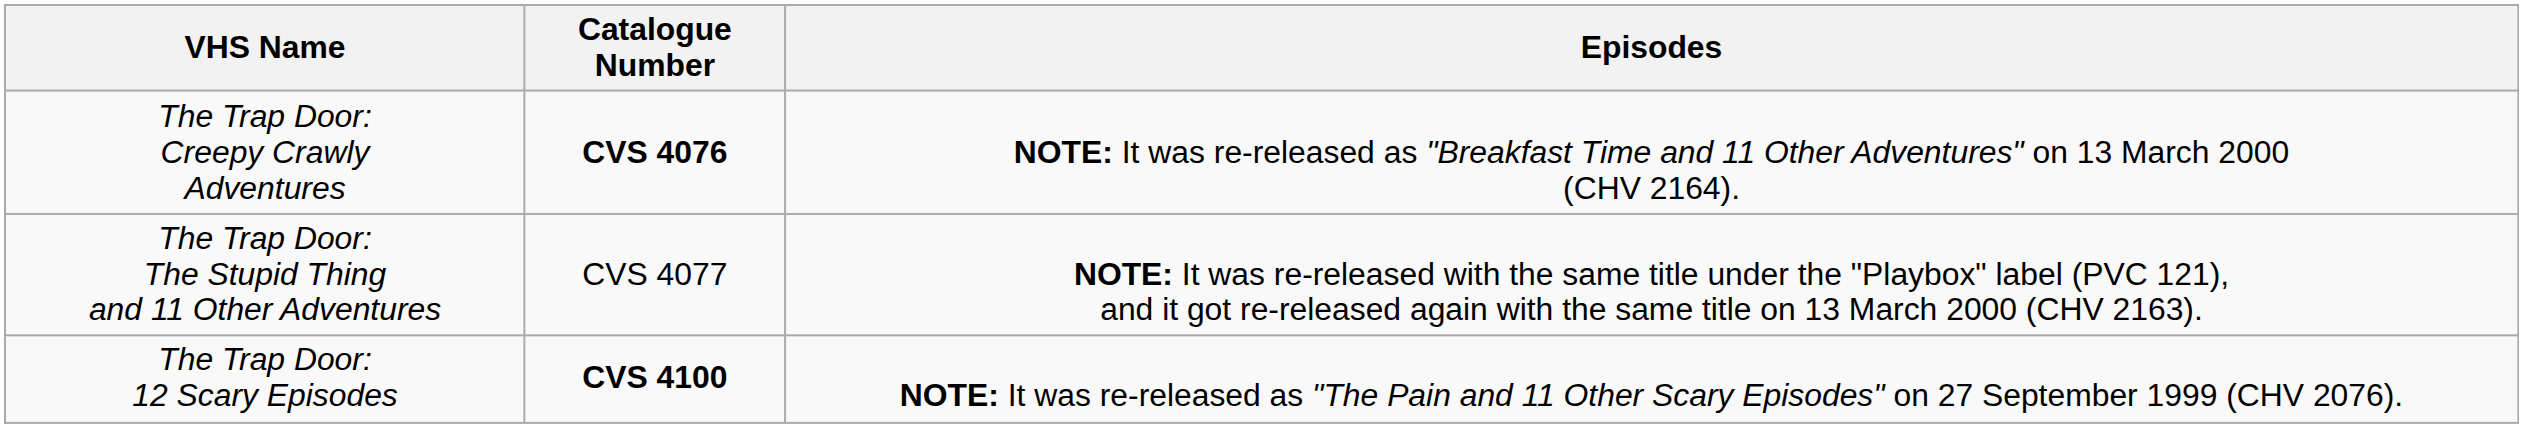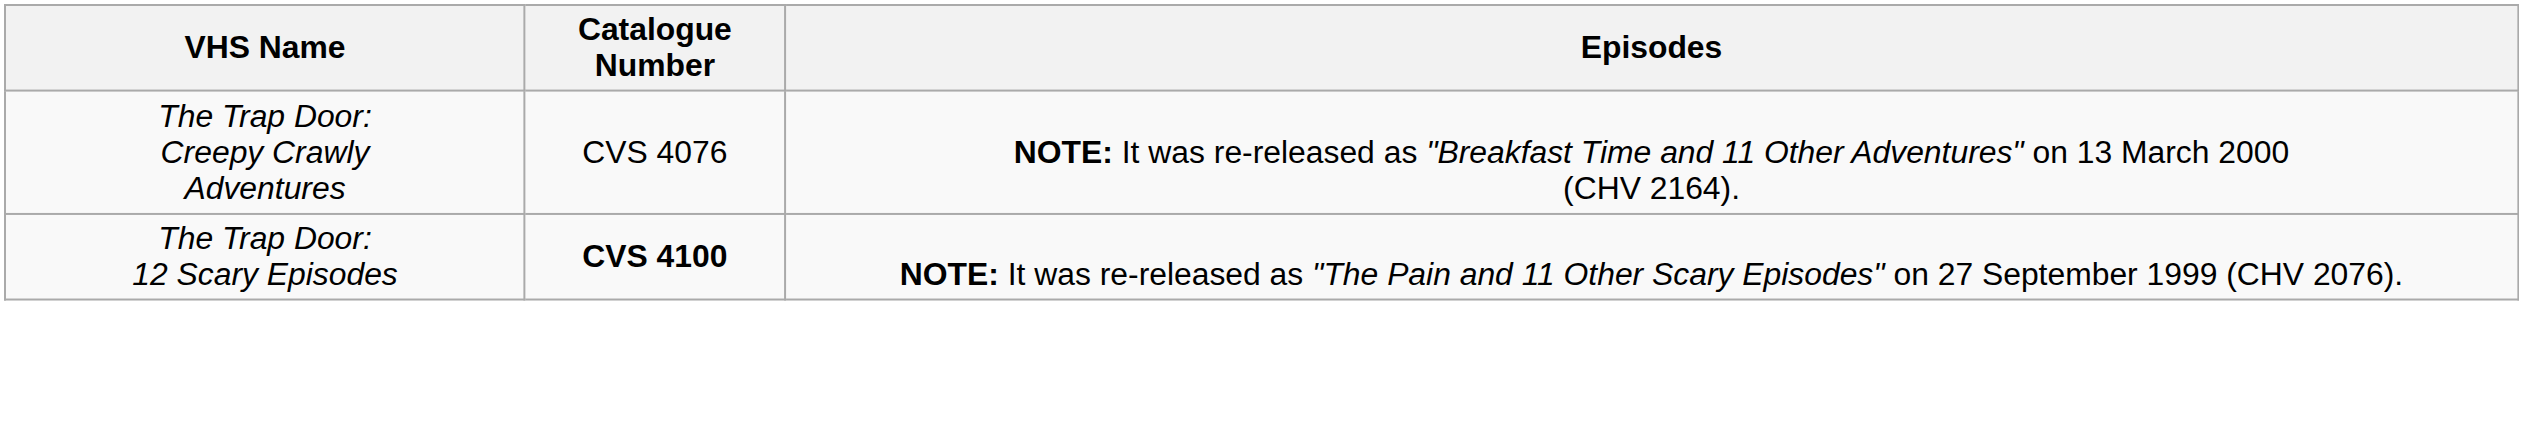 <table class="wikitable" style="text-align:center; width:100%;">
 <tr>
 <th style="width:12%;">VHS Name</th>
 <th style="width:05%;">Catalogue Number</th>
 <th style="width:40%;">Episodes</th>
 </tr>
 <tr>
 <td><em>The Trap Door:<br>Creepy Crawly<br>Adventures</em></td>
-<td><strong>CVS 4076</strong></td>
+<td>CVS 4076</td>
 <td><br><strong>NOTE:</strong> It was re-released as <em>"Breakfast Time and 11 Other Adventures"</em> on 13 March 2000<br>(CHV 2164).</td>
-</tr>
-<tr>
-<td><em>The Trap Door:<br>The Stupid Thing<br>and 11 Other Adventures</em></td>
-<td>CVS 4077</td>
-<td><br><strong>NOTE:</strong> It was re-released with the same title under the "Playbox" label (PVC 121),<br>and it got re-released again with the same title on 13 March 2000 (CHV 2163).</td>
 </tr>
 <tr>
 <td><em>The Trap Door:<br>12 Scary Episodes</em></td>
 <td><strong>CVS 4100</strong></td>
 <td><br><strong>NOTE:</strong> It was re-released as <em>"The Pain and 11 Other Scary Episodes"</em> on 27 September 1999 (CHV 2076).</td>
 </tr>
 </table>
